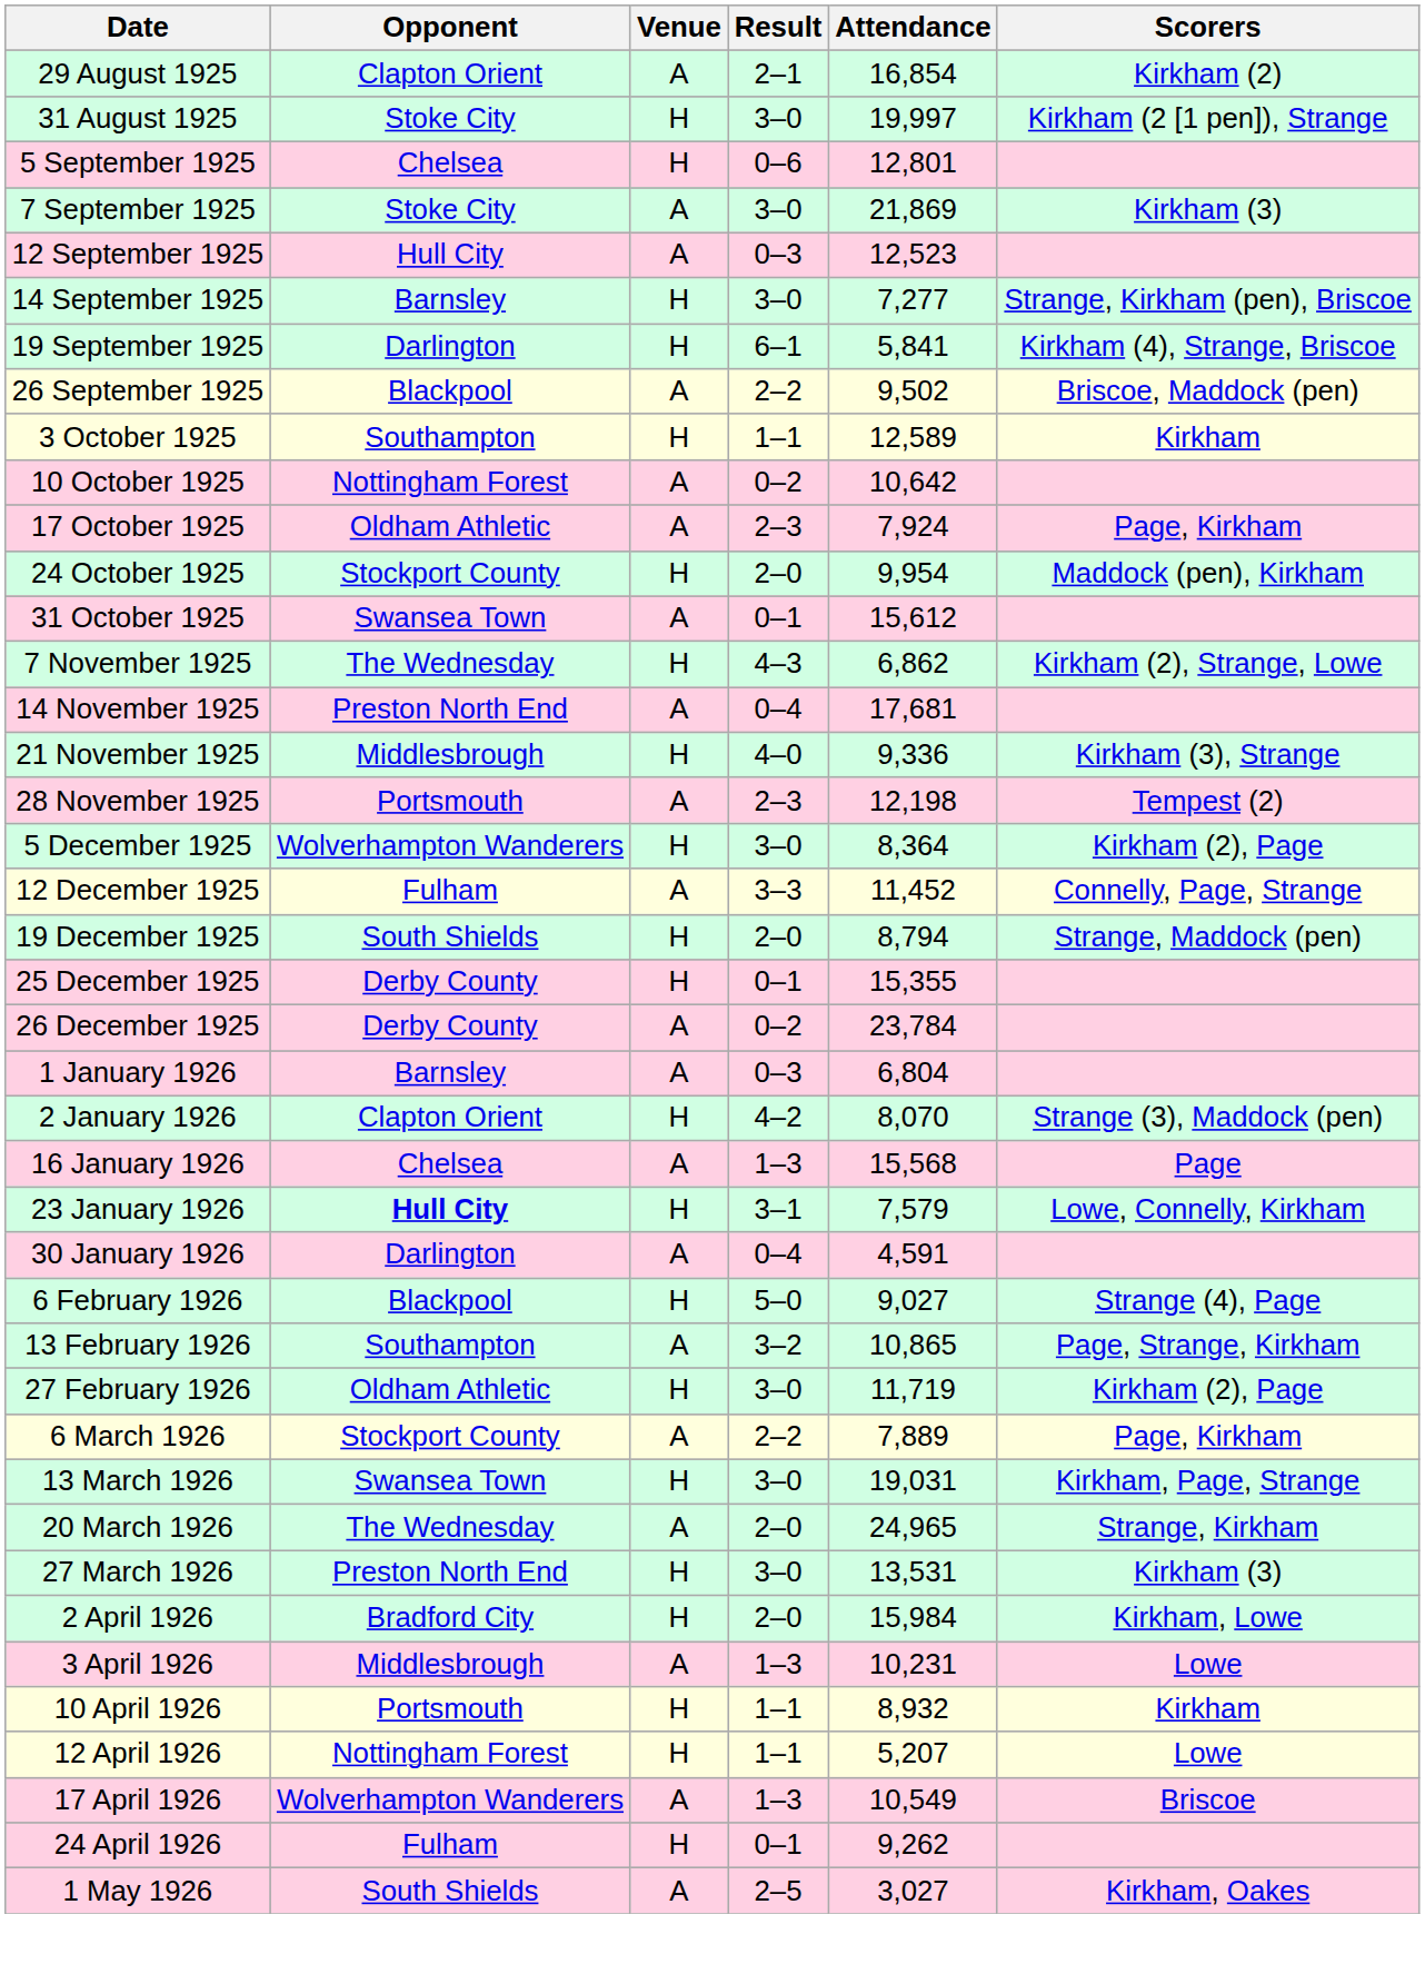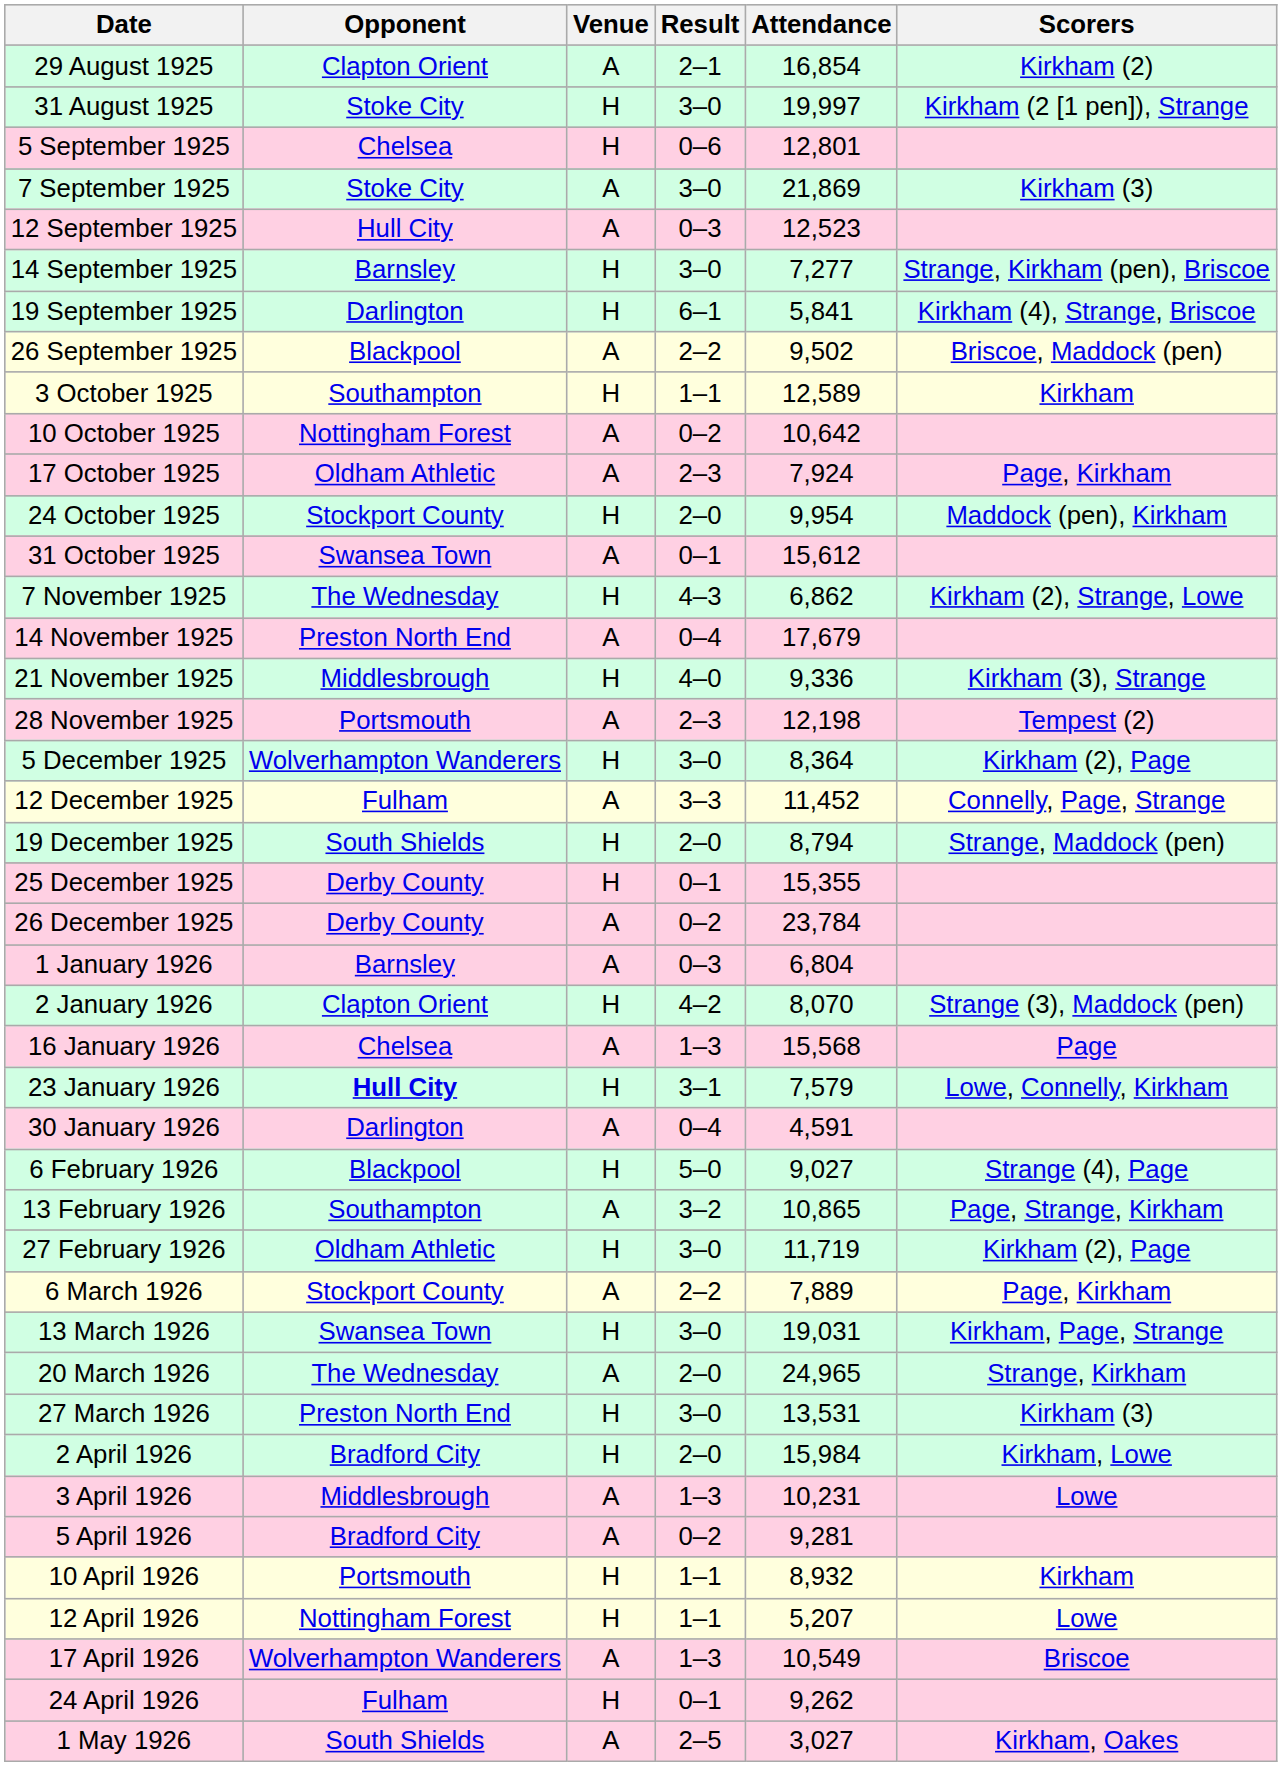 <table class="wikitable sortable" style="font-size:100%; text-align:center">
 <tr>
 <th>Date</th>
 <th>Opponent</th>
 <th>Venue</th>
 <th>Result</th>
 <th>Attendance</th>
 <th>Scorers</th>
 </tr>
 <tr style="background-color: #d0ffe3;">
 <td>29 August 1925</td>
 <td><a href='#'>Clapton Orient</a></td>
 <td>A</td>
 <td>2–1</td>
 <td>16,854</td>
 <td><a href='#'>Kirkham</a> (2)</td>
 </tr>
 <tr style="background-color: #d0ffe3;">
 <td>31 August 1925</td>
 <td><a href='#'>Stoke City</a></td>
 <td>H</td>
 <td>3–0</td>
 <td>19,997</td>
 <td><a href='#'>Kirkham</a> (2 [1 pen]), <a href='#'>Strange</a></td>
 </tr>
 <tr style="background-color: #ffd0e3;">
 <td>5 September 1925</td>
 <td><a href='#'>Chelsea</a></td>
 <td>H</td>
 <td>0–6</td>
 <td>12,801</td>
 <td></td>
 </tr>
 <tr style="background-color: #d0ffe3;">
 <td>7 September 1925</td>
 <td><a href='#'>Stoke City</a></td>
 <td>A</td>
 <td>3–0</td>
 <td>21,869</td>
 <td><a href='#'>Kirkham</a> (3)</td>
 </tr>
 <tr style="background-color: #ffd0e3;">
 <td>12 September 1925</td>
 <td><a href='#'>Hull City</a></td>
 <td>A</td>
 <td>0–3</td>
 <td>12,523</td>
 <td></td>
 </tr>
 <tr style="background-color: #d0ffe3;">
 <td>14 September 1925</td>
 <td><a href='#'>Barnsley</a></td>
 <td>H</td>
 <td>3–0</td>
 <td>7,277</td>
 <td><a href='#'>Strange</a>, <a href='#'>Kirkham</a> (pen), <a href='#'>Briscoe</a></td>
 </tr>
 <tr style="background-color: #d0ffe3;">
 <td>19 September 1925</td>
 <td><a href='#'>Darlington</a></td>
 <td>H</td>
 <td>6–1</td>
 <td>5,841</td>
 <td><a href='#'>Kirkham</a> (4), <a href='#'>Strange</a>, <a href='#'>Briscoe</a></td>
 </tr>
 <tr style="background-color: #ffffdd;">
 <td>26 September 1925</td>
 <td><a href='#'>Blackpool</a></td>
 <td>A</td>
 <td>2–2</td>
 <td>9,502</td>
 <td><a href='#'>Briscoe</a>, <a href='#'>Maddock</a> (pen)</td>
 </tr>
 <tr style="background-color: #ffffdd;">
 <td>3 October 1925</td>
 <td><a href='#'>Southampton</a></td>
 <td>H</td>
 <td>1–1</td>
 <td>12,589</td>
 <td><a href='#'>Kirkham</a></td>
 </tr>
 <tr style="background-color: #ffd0e3;">
 <td>10 October 1925</td>
 <td><a href='#'>Nottingham Forest</a></td>
 <td>A</td>
 <td>0–2</td>
 <td>10,642</td>
 <td></td>
 </tr>
 <tr style="background-color: #ffd0e3;">
 <td>17 October 1925</td>
 <td><a href='#'>Oldham Athletic</a></td>
 <td>A</td>
 <td>2–3</td>
 <td>7,924</td>
 <td><a href='#'>Page</a>, <a href='#'>Kirkham</a></td>
 </tr>
 <tr style="background-color: #d0ffe3;">
 <td>24 October 1925</td>
 <td><a href='#'>Stockport County</a></td>
 <td>H</td>
 <td>2–0</td>
 <td>9,954</td>
 <td><a href='#'>Maddock</a> (pen), <a href='#'>Kirkham</a></td>
 </tr>
 <tr style="background-color: #ffd0e3;">
 <td>31 October 1925</td>
 <td><a href='#'>Swansea Town</a></td>
 <td>A</td>
 <td>0–1</td>
 <td>15,612</td>
 <td></td>
 </tr>
 <tr style="background-color: #d0ffe3;">
 <td>7 November 1925</td>
 <td><a href='#'>The Wednesday</a></td>
 <td>H</td>
 <td>4–3</td>
 <td>6,862</td>
 <td><a href='#'>Kirkham</a> (2), <a href='#'>Strange</a>, <a href='#'>Lowe</a></td>
 </tr>
 <tr style="background-color: #ffd0e3;">
 <td>14 November 1925</td>
 <td><a href='#'>Preston North End</a></td>
 <td>A</td>
 <td>0–4</td>
-<td>17,681</td>
+<td>17,679</td>
 <td></td>
 </tr>
 <tr style="background-color: #d0ffe3;">
 <td>21 November 1925</td>
 <td><a href='#'>Middlesbrough</a></td>
 <td>H</td>
 <td>4–0</td>
 <td>9,336</td>
 <td><a href='#'>Kirkham</a> (3), <a href='#'>Strange</a></td>
 </tr>
 <tr style="background-color: #ffd0e3;">
 <td>28 November 1925</td>
 <td><a href='#'>Portsmouth</a></td>
 <td>A</td>
 <td>2–3</td>
 <td>12,198</td>
 <td><a href='#'>Tempest</a> (2)</td>
 </tr>
 <tr style="background-color: #d0ffe3;">
 <td>5 December 1925</td>
 <td><a href='#'>Wolverhampton Wanderers</a></td>
 <td>H</td>
 <td>3–0</td>
 <td>8,364</td>
 <td><a href='#'>Kirkham</a> (2), <a href='#'>Page</a></td>
 </tr>
 <tr style="background-color: #ffffdd;">
 <td>12 December 1925</td>
 <td><a href='#'>Fulham</a></td>
 <td>A</td>
 <td>3–3</td>
 <td>11,452</td>
 <td><a href='#'>Connelly</a>, <a href='#'>Page</a>, <a href='#'>Strange</a></td>
 </tr>
 <tr style="background-color: #d0ffe3;">
 <td>19 December 1925</td>
 <td><a href='#'>South Shields</a></td>
 <td>H</td>
 <td>2–0</td>
 <td>8,794</td>
 <td><a href='#'>Strange</a>, <a href='#'>Maddock</a> (pen)</td>
 </tr>
 <tr style="background-color: #ffd0e3;">
 <td>25 December 1925</td>
 <td><a href='#'>Derby County</a></td>
 <td>H</td>
 <td>0–1</td>
 <td>15,355</td>
 <td></td>
 </tr>
 <tr style="background-color: #ffd0e3;">
 <td>26 December 1925</td>
 <td><a href='#'>Derby County</a></td>
 <td>A</td>
 <td>0–2</td>
 <td>23,784</td>
 <td></td>
 </tr>
 <tr style="background-color: #ffd0e3;">
 <td>1 January 1926</td>
 <td><a href='#'>Barnsley</a></td>
 <td>A</td>
 <td>0–3</td>
 <td>6,804</td>
 <td></td>
 </tr>
 <tr style="background-color: #d0ffe3;">
 <td>2 January 1926</td>
 <td><a href='#'>Clapton Orient</a></td>
 <td>H</td>
 <td>4–2</td>
 <td>8,070</td>
 <td><a href='#'>Strange</a> (3), <a href='#'>Maddock</a> (pen)</td>
 </tr>
 <tr style="background-color: #ffd0e3;">
 <td>16 January 1926</td>
 <td><a href='#'>Chelsea</a></td>
 <td>A</td>
 <td>1–3</td>
 <td>15,568</td>
 <td><a href='#'>Page</a></td>
 </tr>
 <tr style="background-color: #d0ffe3;">
 <td>23 January 1926</td>
 <td><strong><a href='#'>Hull City</a></strong></td>
 <td>H</td>
 <td>3–1</td>
 <td>7,579</td>
 <td><a href='#'>Lowe</a>, <a href='#'>Connelly</a>, <a href='#'>Kirkham</a></td>
 </tr>
 <tr style="background-color: #ffd0e3;">
 <td>30 January 1926</td>
 <td><a href='#'>Darlington</a></td>
 <td>A</td>
 <td>0–4</td>
 <td>4,591</td>
 <td></td>
 </tr>
 <tr style="background-color: #d0ffe3;">
 <td>6 February 1926</td>
 <td><a href='#'>Blackpool</a></td>
 <td>H</td>
 <td>5–0</td>
 <td>9,027</td>
 <td><a href='#'>Strange</a> (4), <a href='#'>Page</a></td>
 </tr>
 <tr style="background-color: #d0ffe3;">
 <td>13 February 1926</td>
 <td><a href='#'>Southampton</a></td>
 <td>A</td>
 <td>3–2</td>
 <td>10,865</td>
 <td><a href='#'>Page</a>, <a href='#'>Strange</a>, <a href='#'>Kirkham</a></td>
 </tr>
 <tr style="background-color: #d0ffe3;">
 <td>27 February 1926</td>
 <td><a href='#'>Oldham Athletic</a></td>
 <td>H</td>
 <td>3–0</td>
 <td>11,719</td>
 <td><a href='#'>Kirkham</a> (2), <a href='#'>Page</a></td>
 </tr>
 <tr style="background-color: #ffffdd;">
 <td>6 March 1926</td>
 <td><a href='#'>Stockport County</a></td>
 <td>A</td>
 <td>2–2</td>
 <td>7,889</td>
 <td><a href='#'>Page</a>, <a href='#'>Kirkham</a></td>
 </tr>
 <tr style="background-color: #d0ffe3;">
 <td>13 March 1926</td>
 <td><a href='#'>Swansea Town</a></td>
 <td>H</td>
 <td>3–0</td>
 <td>19,031</td>
 <td><a href='#'>Kirkham</a>, <a href='#'>Page</a>, <a href='#'>Strange</a></td>
 </tr>
 <tr style="background-color: #d0ffe3;">
 <td>20 March 1926</td>
 <td><a href='#'>The Wednesday</a></td>
 <td>A</td>
 <td>2–0</td>
 <td>24,965</td>
 <td><a href='#'>Strange</a>, <a href='#'>Kirkham</a></td>
 </tr>
 <tr style="background-color: #d0ffe3;">
 <td>27 March 1926</td>
 <td><a href='#'>Preston North End</a></td>
 <td>H</td>
 <td>3–0</td>
 <td>13,531</td>
 <td><a href='#'>Kirkham</a> (3)</td>
 </tr>
 <tr style="background-color: #d0ffe3;">
 <td>2 April 1926</td>
 <td><a href='#'>Bradford City</a></td>
 <td>H</td>
 <td>2–0</td>
 <td>15,984</td>
 <td><a href='#'>Kirkham</a>, <a href='#'>Lowe</a></td>
 </tr>
 <tr style="background-color: #ffd0e3;">
 <td>3 April 1926</td>
 <td><a href='#'>Middlesbrough</a></td>
 <td>A</td>
 <td>1–3</td>
 <td>10,231</td>
 <td><a href='#'>Lowe</a></td>
 </tr>
+<tr style="background-color: #ffd0e3;">
+<td>5 April 1926</td>
+<td><a href='#'>Bradford City</a></td>
+<td>A</td>
+<td>0–2</td>
+<td>9,281</td>
+<td></td>
+</tr>
 <tr style="background-color: #ffffdd;">
 <td>10 April 1926</td>
 <td><a href='#'>Portsmouth</a></td>
 <td>H</td>
 <td>1–1</td>
 <td>8,932</td>
 <td><a href='#'>Kirkham</a></td>
 </tr>
 <tr style="background-color: #ffffdd;">
 <td>12 April 1926</td>
 <td><a href='#'>Nottingham Forest</a></td>
 <td>H</td>
 <td>1–1</td>
 <td>5,207</td>
 <td><a href='#'>Lowe</a></td>
 </tr>
 <tr style="background-color: #ffd0e3;">
 <td>17 April 1926</td>
 <td><a href='#'>Wolverhampton Wanderers</a></td>
 <td>A</td>
 <td>1–3</td>
 <td>10,549</td>
 <td><a href='#'>Briscoe</a></td>
 </tr>
 <tr style="background-color: #ffd0e3;">
 <td>24 April 1926</td>
 <td><a href='#'>Fulham</a></td>
 <td>H</td>
 <td>0–1</td>
 <td>9,262</td>
 <td></td>
 </tr>
 <tr style="background-color: #ffd0e3;">
 <td>1 May 1926</td>
 <td><a href='#'>South Shields</a></td>
 <td>A</td>
 <td>2–5</td>
 <td>3,027</td>
 <td><a href='#'>Kirkham</a>, <a href='#'>Oakes</a></td>
 </tr>
 </table>
